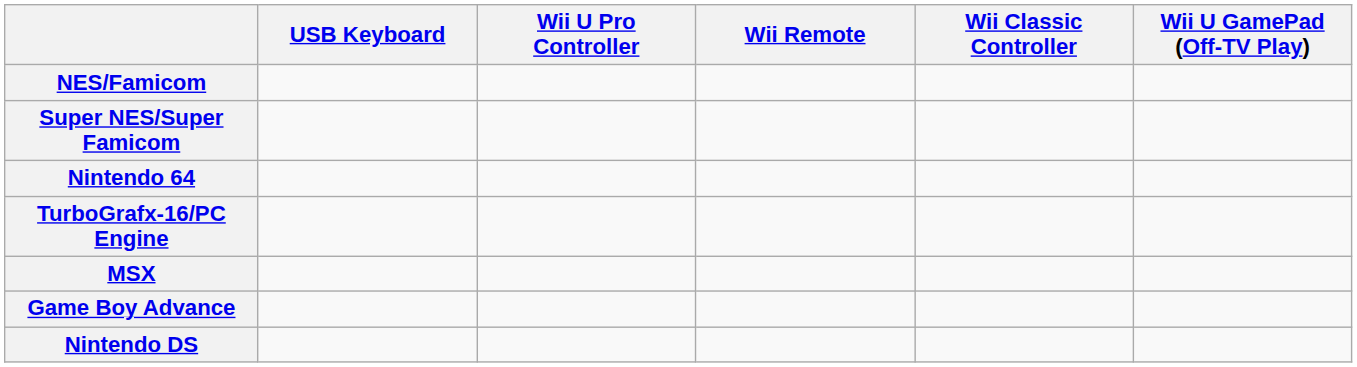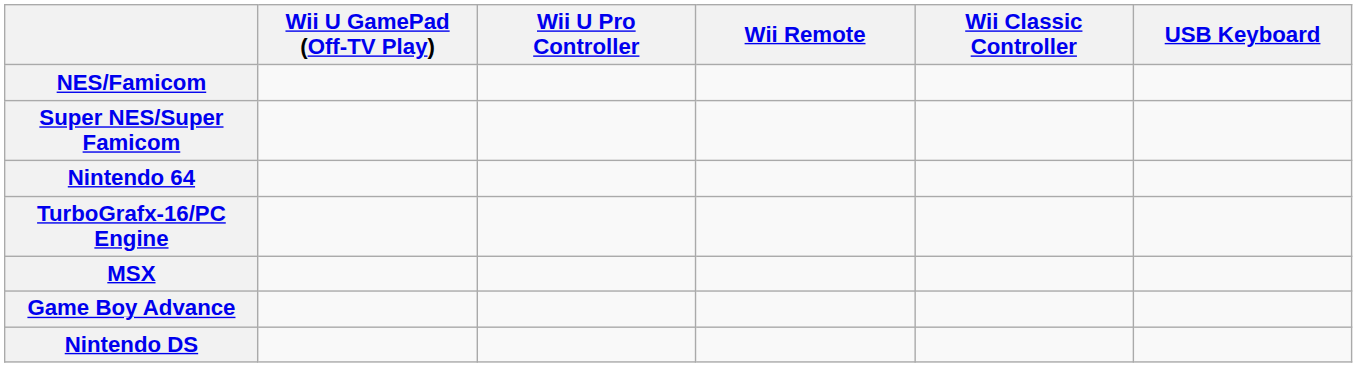 <table class="wikitable" style="text-align:center">
 <tr>
 <th width=175></th>
-<th width=150><a href='#'>USB Keyboard</a></th>
+<th width=150><a href='#'>Wii U GamePad</a><br>(<a href='#'>Off-TV Play</a>)</th>
 <th width=150><a href='#'>Wii U Pro Controller</a></th>
 <th width=150><a href='#'>Wii Remote</a></th>
 <th width=150><a href='#'>Wii Classic Controller</a></th>
-<th width=150><a href='#'>Wii U GamePad</a><br>(<a href='#'>Off-TV Play</a>)</th>
+<th width=150><a href='#'>USB Keyboard</a></th>
 </tr>
 <tr>
 <th><a href='#'>NES/Famicom</a></th>
 <td></td>
 <td></td>
 <td></td>
 <td></td>
 <td></td>
 </tr>
 <tr>
 <th><a href='#'>Super NES/Super Famicom</a></th>
 <td></td>
 <td></td>
 <td></td>
 <td></td>
 <td></td>
 </tr>
 <tr>
 <th><a href='#'>Nintendo 64</a></th>
 <td></td>
 <td></td>
 <td></td>
 <td></td>
 <td></td>
 </tr>
 <tr>
 <th><a href='#'>TurboGrafx-16/PC Engine</a></th>
 <td></td>
 <td></td>
 <td></td>
 <td></td>
 <td></td>
 </tr>
 <tr>
 <th><a href='#'>MSX</a></th>
 <td></td>
 <td></td>
 <td></td>
 <td></td>
 <td></td>
 </tr>
 <tr>
 <th><a href='#'>Game Boy Advance</a></th>
 <td></td>
 <td></td>
 <td></td>
 <td></td>
 <td></td>
 </tr>
 <tr>
 <th><a href='#'>Nintendo DS</a></th>
 <td></td>
 <td></td>
 <td></td>
 <td></td>
 <td></td>
 </tr>
 </table>
